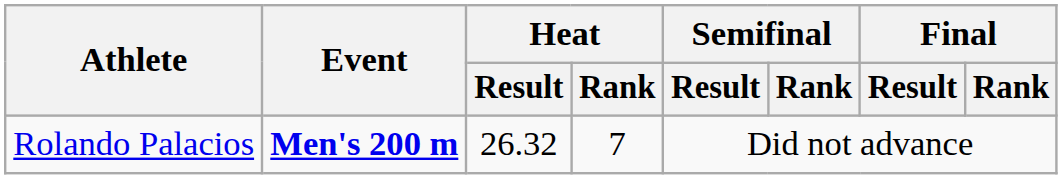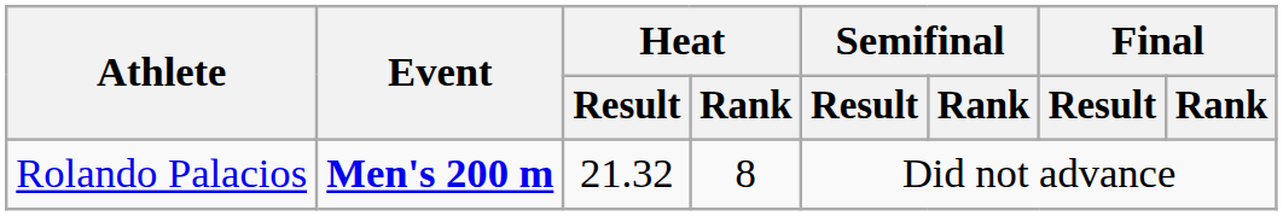 <table class="wikitable" style="font-size:90%">
 <tr>
 <th rowspan="2">Athlete</th>
 <th rowspan="2">Event</th>
 <th colspan="2">Heat</th>
 <th colspan="2">Semifinal</th>
 <th colspan="2">Final</th>
 </tr>
 <tr style="font-size:95%">
 <th>Result</th>
 <th>Rank</th>
 <th>Result</th>
 <th>Rank</th>
 <th>Result</th>
 <th>Rank</th>
 </tr>
 <tr align=center>
 <td align=left><a href='#'>Rolando Palacios</a></td>
 <td align=left><strong><a href='#'>Men's 200 m</a></strong></td>
-<td>26.32</td>
-<td>7</td>
+<td>21.32</td>
+<td>8</td>
 <td colspan=4>Did not advance</td>
 </tr>
 </table>
